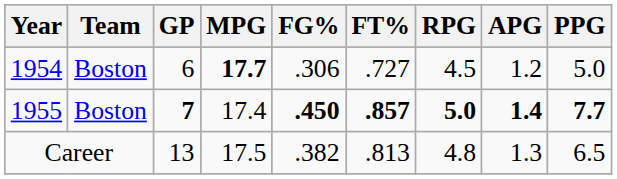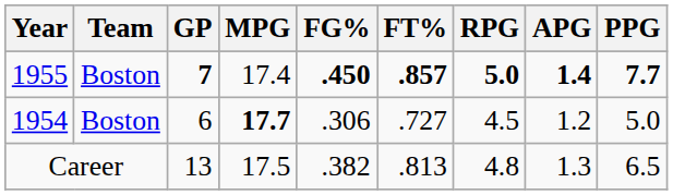 <table class="wikitable sortable" style="font-size:95%; text-align:right;">
 <tr>
 <th>Year</th>
 <th>Team</th>
 <th>GP</th>
 <th>MPG</th>
 <th>FG%</th>
 <th>FT%</th>
 <th>RPG</th>
 <th>APG</th>
 <th>PPG</th>
 </tr>
 <tr>
+<td style="text-align:left;"><a href='#'>1955</a></td>
+<td style="text-align:left;"><a href='#'>Boston</a></td>
+<td><strong>7</strong></td>
+<td>17.4</td>
+<td><strong>.450</strong></td>
+<td><strong>.857</strong></td>
+<td><strong>5.0</strong></td>
+<td><strong>1.4</strong></td>
+<td><strong>7.7</strong></td>
+</tr>
+<tr>
 <td style="text-align:left;"><a href='#'>1954</a></td>
 <td style="text-align:left;"><a href='#'>Boston</a></td>
 <td>6</td>
 <td><strong>17.7</strong></td>
 <td>.306</td>
 <td>.727</td>
 <td>4.5</td>
 <td>1.2</td>
 <td>5.0</td>
-</tr>
-<tr>
-<td style="text-align:left;"><a href='#'>1955</a></td>
-<td style="text-align:left;"><a href='#'>Boston</a></td>
-<td><strong>7</strong></td>
-<td>17.4</td>
-<td><strong>.450</strong></td>
-<td><strong>.857</strong></td>
-<td><strong>5.0</strong></td>
-<td><strong>1.4</strong></td>
-<td><strong>7.7</strong></td>
 </tr>
 <tr class="sortbottom">
 <td colspan="2" style="text-align:center;">Career</td>
 <td>13</td>
 <td>17.5</td>
 <td>.382</td>
 <td>.813</td>
 <td>4.8</td>
 <td>1.3</td>
 <td>6.5</td>
 </tr>
 </table>
